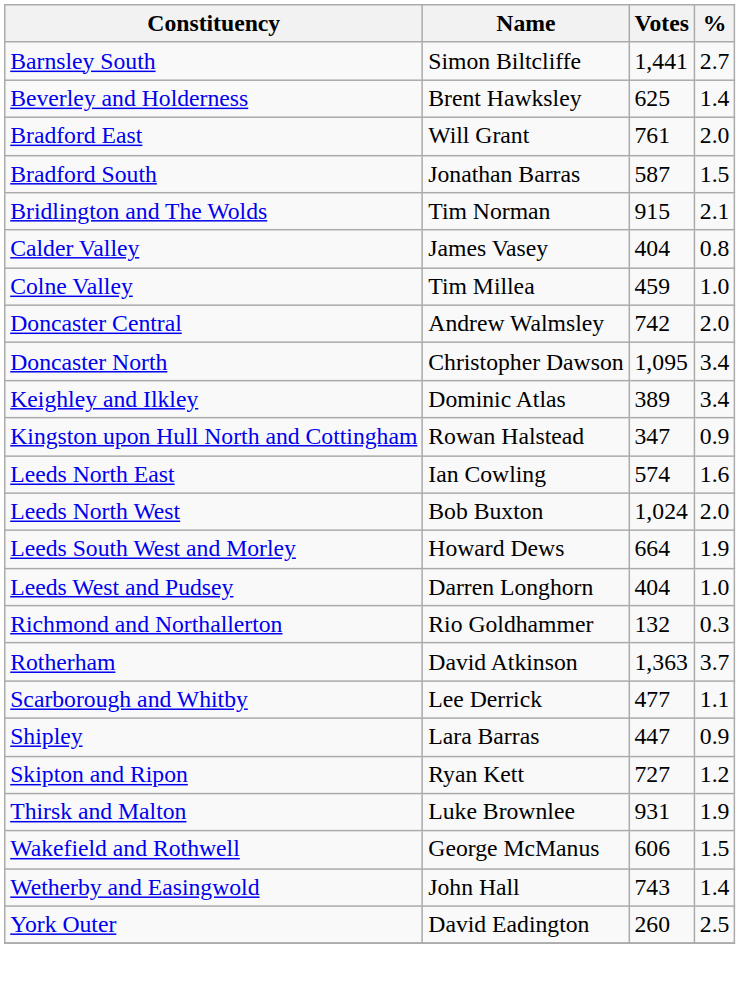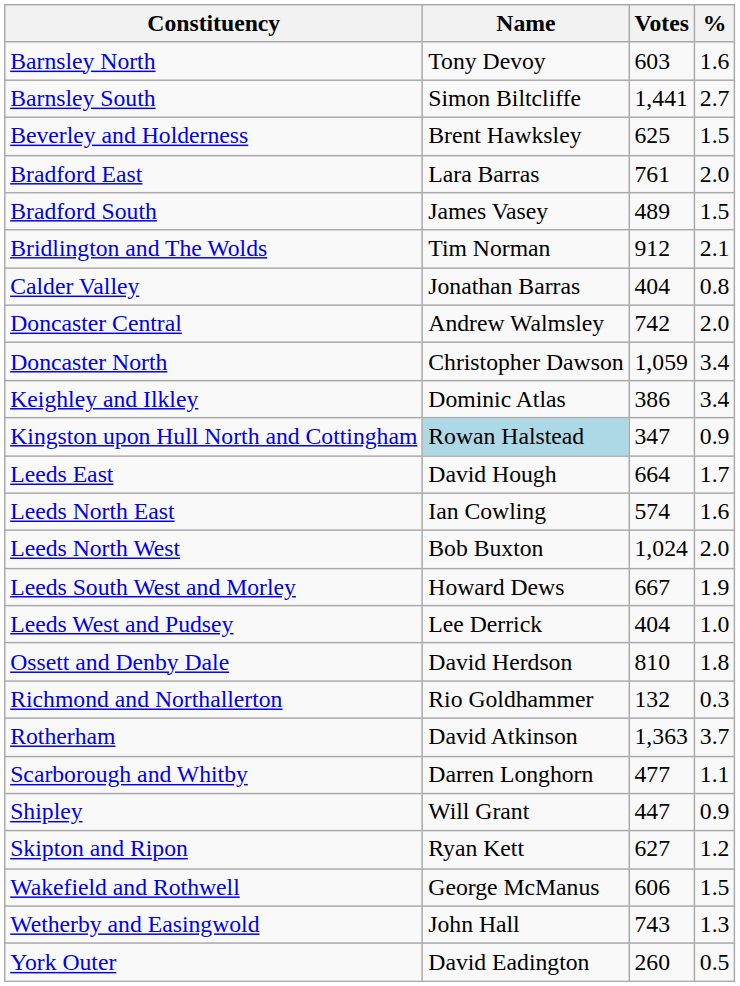 <table class="wikitable sortable">
 <tr>
 <th>Constituency</th>
 <th>Name</th>
 <th>Votes</th>
 <th>%</th>
+</tr>
+<tr>
+<td><a href='#'>Barnsley North</a></td>
+<td>Tony Devoy</td>
+<td>603</td>
+<td>1.6</td>
 </tr>
 <tr>
 <td><a href='#'>Barnsley South</a></td>
 <td>Simon Biltcliffe</td>
 <td>1,441</td>
 <td>2.7</td>
 </tr>
 <tr>
 <td><a href='#'>Beverley and Holderness</a></td>
 <td>Brent Hawksley</td>
 <td>625</td>
-<td>1.4</td>
+<td>1.5</td>
 </tr>
 <tr>
 <td><a href='#'>Bradford East</a></td>
-<td>Will Grant</td>
+<td>Lara Barras</td>
 <td>761</td>
 <td>2.0</td>
 </tr>
 <tr>
 <td><a href='#'>Bradford South</a></td>
-<td>Jonathan Barras</td>
-<td>587</td>
+<td>James Vasey</td>
+<td>489</td>
 <td>1.5</td>
 </tr>
 <tr>
 <td><a href='#'>Bridlington and The Wolds</a></td>
 <td>Tim Norman</td>
-<td>915</td>
+<td>912</td>
 <td>2.1</td>
 </tr>
 <tr>
 <td><a href='#'>Calder Valley</a></td>
-<td>James Vasey</td>
+<td>Jonathan Barras</td>
 <td>404</td>
 <td>0.8</td>
-</tr>
-<tr>
-<td><a href='#'>Colne Valley</a></td>
-<td>Tim Millea</td>
-<td>459</td>
-<td>1.0</td>
 </tr>
 <tr>
 <td><a href='#'>Doncaster Central</a></td>
 <td>Andrew Walmsley</td>
 <td>742</td>
 <td>2.0</td>
 </tr>
 <tr>
 <td><a href='#'>Doncaster North</a></td>
 <td>Christopher Dawson</td>
-<td>1,095</td>
+<td>1,059</td>
 <td>3.4</td>
 </tr>
 <tr>
 <td><a href='#'>Keighley and Ilkley</a></td>
 <td>Dominic Atlas</td>
-<td>389</td>
+<td>386</td>
 <td>3.4</td>
 </tr>
 <tr>
 <td><a href='#'>Kingston upon Hull North and Cottingham</a></td>
-<td>Rowan Halstead</td>
+<td style="background: lightblue;">Rowan Halstead</td>
 <td>347</td>
 <td>0.9</td>
+</tr>
+<tr>
+<td><a href='#'>Leeds East</a></td>
+<td>David Hough</td>
+<td>664</td>
+<td>1.7</td>
 </tr>
 <tr>
 <td><a href='#'>Leeds North East</a></td>
 <td>Ian Cowling</td>
 <td>574</td>
 <td>1.6</td>
 </tr>
 <tr>
 <td><a href='#'>Leeds North West</a></td>
 <td>Bob Buxton</td>
 <td>1,024</td>
 <td>2.0</td>
 </tr>
 <tr>
 <td><a href='#'>Leeds South West and Morley</a></td>
 <td>Howard Dews</td>
-<td>664</td>
+<td>667</td>
 <td>1.9</td>
 </tr>
 <tr>
 <td><a href='#'>Leeds West and Pudsey</a></td>
-<td>Darren Longhorn</td>
+<td>Lee Derrick</td>
 <td>404</td>
 <td>1.0</td>
+</tr>
+<tr>
+<td><a href='#'>Ossett and Denby Dale</a></td>
+<td>David Herdson</td>
+<td>810</td>
+<td>1.8</td>
 </tr>
 <tr>
 <td><a href='#'>Richmond and Northallerton</a></td>
 <td>Rio Goldhammer</td>
 <td>132</td>
 <td>0.3</td>
 </tr>
 <tr>
 <td><a href='#'>Rotherham</a></td>
 <td>David Atkinson</td>
 <td>1,363</td>
 <td>3.7</td>
 </tr>
 <tr>
 <td><a href='#'>Scarborough and Whitby</a></td>
-<td>Lee Derrick</td>
+<td>Darren Longhorn</td>
 <td>477</td>
 <td>1.1</td>
 </tr>
 <tr>
 <td><a href='#'>Shipley</a></td>
-<td>Lara Barras</td>
+<td>Will Grant</td>
 <td>447</td>
 <td>0.9</td>
 </tr>
 <tr>
 <td><a href='#'>Skipton and Ripon</a></td>
 <td>Ryan Kett</td>
-<td>727</td>
+<td>627</td>
 <td>1.2</td>
-</tr>
-<tr>
-<td><a href='#'>Thirsk and Malton</a></td>
-<td>Luke Brownlee</td>
-<td>931</td>
-<td>1.9</td>
 </tr>
 <tr>
 <td><a href='#'>Wakefield and Rothwell</a></td>
 <td>George McManus</td>
 <td>606</td>
 <td>1.5</td>
 </tr>
 <tr>
 <td><a href='#'>Wetherby and Easingwold</a></td>
 <td>John Hall</td>
 <td>743</td>
-<td>1.4</td>
+<td>1.3</td>
 </tr>
 <tr>
 <td><a href='#'>York Outer</a></td>
 <td>David Eadington</td>
 <td>260</td>
-<td>2.5</td>
+<td>0.5</td>
 </tr>
 <tr>
 </tr>
 </table>
